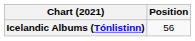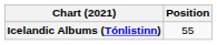 <table class="wikitable plainrowheaders" style="text-align:center">
 <tr>
 <th scope="col">Chart (2021)</th>
 <th scope="col">Position</th>
 </tr>
 <tr>
 <th scope="row">Icelandic Albums (<a href='#'>Tónlistinn</a>)</th>
-<td>56</td>
+<td>55</td>
 </tr>
 </table>
